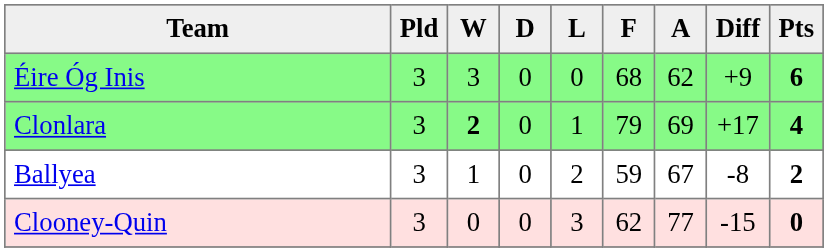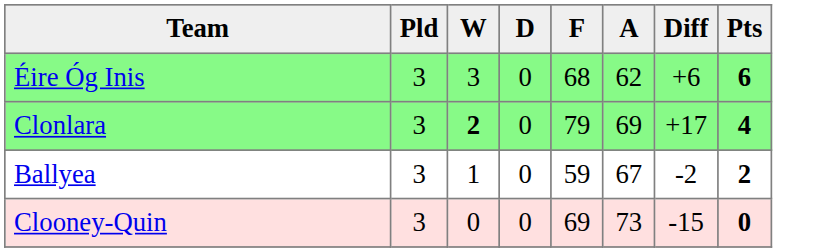 <table style=border-collapse:collapse border=1 cellspacing=0 cellpadding=5>
 <tr align=center bgcolor=#efefef>
 <th width=220>Team</th>
 <th width=20>Pld</th>
 <th width=20>W</th>
 <th width=20>D</th>
-<th width=20>L</th>
 <th width=20>F</th>
 <th width=20>A</th>
 <th width=20>Diff</th>
 <th width=20>Pts</th>
 </tr>
 <tr align=center style="background:#87FA87;">
 <td style="text-align:left;"> <a href='#'>Éire Óg Inis</a></td>
 <td>3</td>
 <td>3</td>
 <td>0</td>
-<td>0</td>
 <td>68</td>
 <td>62</td>
-<td>+9</td>
+<td>+6</td>
 <td><strong>6</strong></td>
 </tr>
 <tr align=center style="background:#87FA87;">
 <td style="text-align:left;"> <a href='#'>Clonlara</a></td>
 <td>3</td>
 <td><strong>2</strong></td>
 <td>0</td>
-<td>1</td>
 <td>79</td>
 <td>69</td>
 <td>+17</td>
 <td><strong>4</strong></td>
 </tr>
 <tr align=center style="background:#FFFFFF;">
 <td style="text-align:left;"> <a href='#'>Ballyea</a></td>
 <td>3</td>
 <td>1</td>
 <td>0</td>
-<td>2</td>
 <td>59</td>
 <td>67</td>
-<td>-8</td>
+<td>-2</td>
 <td><strong>2</strong></td>
 </tr>
 <tr align=center style="background:#FFE0E0;">
 <td style="text-align:left;"> <a href='#'>Clooney-Quin</a></td>
 <td>3</td>
 <td>0</td>
 <td>0</td>
-<td>3</td>
-<td>62</td>
-<td>77</td>
+<td>69</td>
+<td>73</td>
 <td>-15</td>
 <td><strong>0</strong></td>
 </tr>
 </table>
